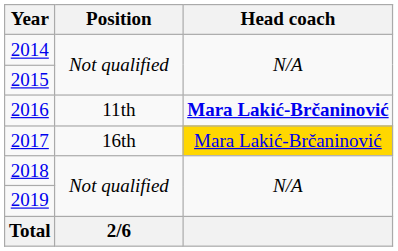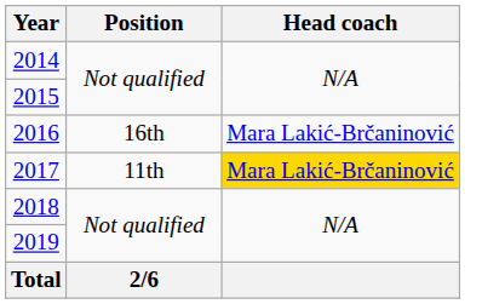 <table class="wikitable" style="text-align: center;">
 <tr>
 <th>Year</th>
 <th width="100">Position</th>
 <th>Head coach</th>
 </tr>
 <tr>
 <td> <a href='#'>2014</a></td>
 <td rowspan=2><em>Not qualified</em></td>
 <td rowspan=2><em>N/A</em></td>
 </tr>
 <tr>
 <td> <a href='#'>2015</a></td>
 </tr>
 <tr>
 <td> <a href='#'>2016</a></td>
-<td>11th</td>
-<td><strong><a href='#'>Mara Lakić-Brčaninović</a></strong></td>
+<td>16th</td>
+<td><a href='#'>Mara Lakić-Brčaninović</a></td>
 </tr>
 <tr>
 <td> <a href='#'>2017</a></td>
-<td>16th</td>
+<td>11th</td>
 <td style="background: gold;"><a href='#'>Mara Lakić-Brčaninović</a></td>
 </tr>
 <tr>
 <td> <a href='#'>2018</a></td>
 <td rowspan=2><em>Not qualified</em></td>
 <td rowspan=2><em>N/A</em></td>
 </tr>
 <tr>
 <td> <a href='#'>2019</a></td>
 </tr>
 <tr>
 <th>Total</th>
 <th>2/6</th>
 <th></th>
 </tr>
 </table>
